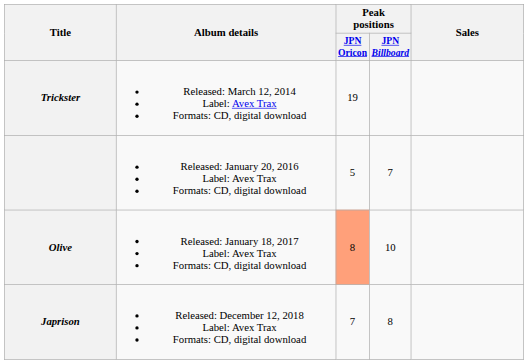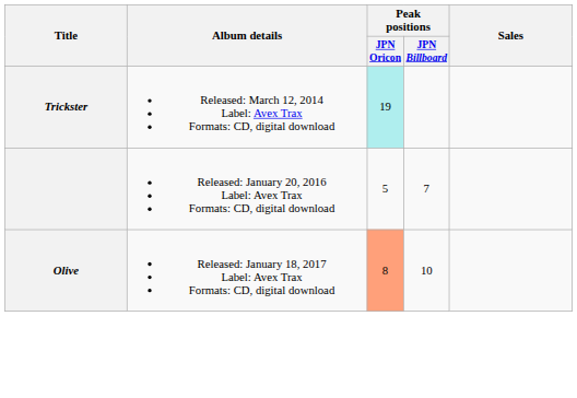 <table class="wikitable plainrowheaders" style="text-align:center;">
 <tr>
 <th scope="col" rowspan="2" style="width:10em;">Title</th>
 <th scope="col" rowspan="2" style="width:20em;">Album details</th>
 <th scope="col" colspan="2">Peak<br>positions</th>
 <th scope="col" rowspan="2" style="width:10em;">Sales</th>
 </tr>
 <tr>
 <th scope="col" style="width:2.2em;font-size:90%;"><a href='#'>JPN<br>Oricon</a><br></th>
 <th scope="col" style="width:2.2em;font-size:90%;"><a href='#'>JPN<br><em>Billboard</em></a><br></th>
 </tr>
 <tr>
 <th scope="row"><em>Trickster</em></th>
 <td><br><ul><li>Released: March 12, 2014</li><li>Label: <a href='#'>Avex Trax</a></li><li>Formats: CD, digital download</li></ul></td>
-<td>19</td>
+<td style="background: paleturquoise;">19</td>
 <td></td>
 <td></td>
 </tr>
 <tr>
 <th scope="row"></th>
 <td><br><ul><li>Released: January 20, 2016</li><li>Label: Avex Trax</li><li>Formats: CD, digital download</li></ul></td>
 <td>5</td>
 <td>7</td>
 <td></td>
 </tr>
 <tr>
 <th scope="row"><em>Olive</em></th>
 <td><br><ul><li>Released: January 18, 2017</li><li>Label: Avex Trax</li><li>Formats: CD, digital download</li></ul></td>
 <td style="background: lightsalmon;">8</td>
 <td>10</td>
 <td></td>
 </tr>
-<tr>
-<th scope="row"><em>Japrison</em></th>
-<td><br><ul><li>Released: December 12, 2018</li><li>Label: Avex Trax</li><li>Formats: CD, digital download</li></ul></td>
-<td>7</td>
-<td>8</td>
-<td></td>
-</tr>
 </table>
